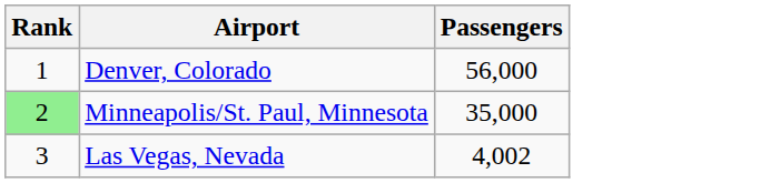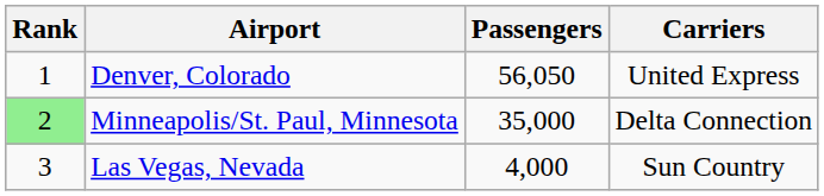 <table class="sortable wikitable" style="text-align:center; font-size:95%;">
 <tr>
 <th>Rank</th>
 <th>Airport</th>
 <th>Passengers</th>
+<th>Carriers</th>
 </tr>
 <tr>
 <td align=center>1</td>
 <td align=left><a href='#'>Denver, Colorado</a></td>
-<td>56,000</td>
+<td>56,050</td>
+<td>United Express</td>
 </tr>
 <tr>
 <td align=center style="background: lightgreen;">2</td>
 <td align=left><a href='#'>Minneapolis/St. Paul, Minnesota</a></td>
 <td>35,000</td>
+<td>Delta Connection</td>
 </tr>
 <tr>
 <td align=center>3</td>
 <td align=left><a href='#'>Las Vegas, Nevada</a></td>
-<td>4,002</td>
+<td>4,000</td>
+<td>Sun Country</td>
 </tr>
 </table>
